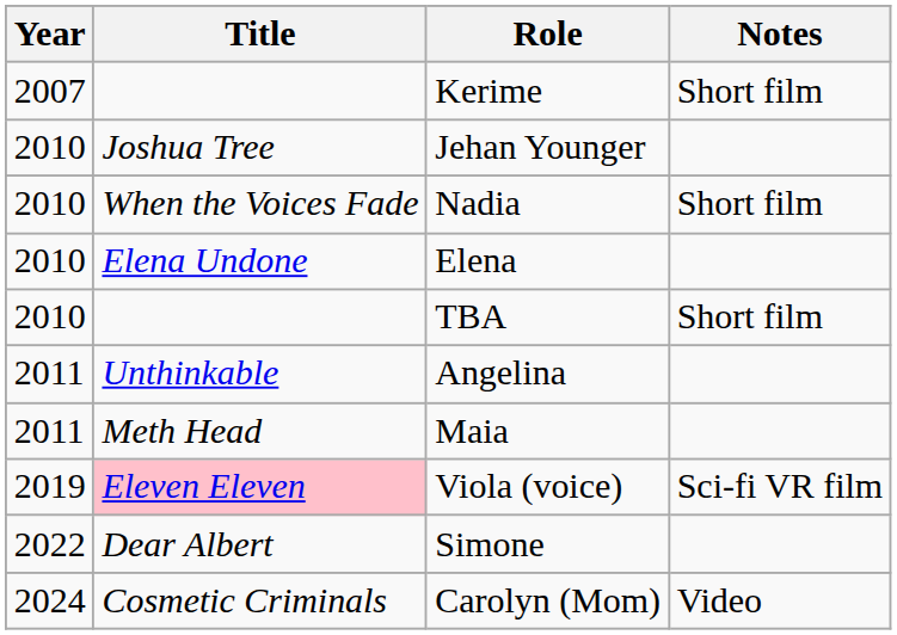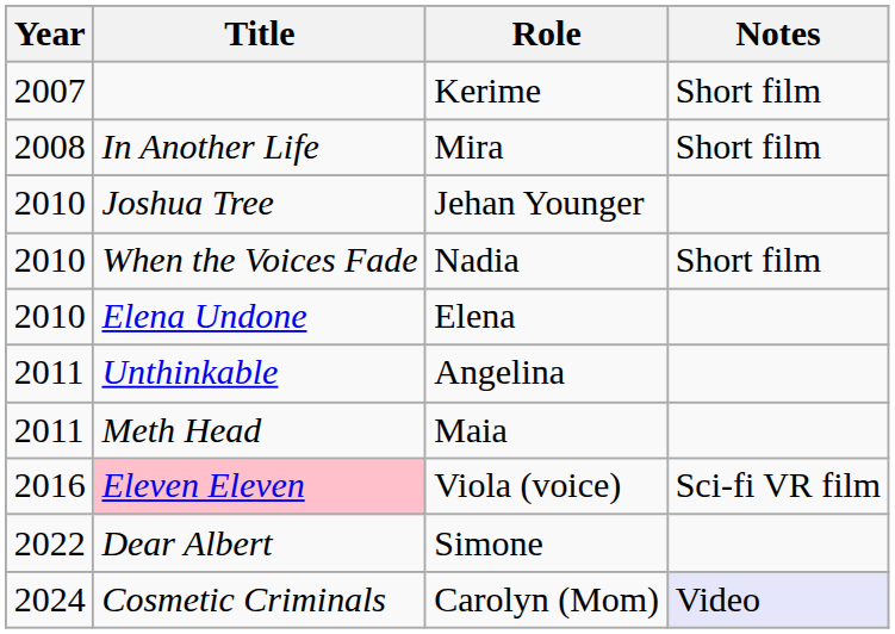 <table class="wikitable sortable">
 <tr>
 <th>Year</th>
 <th>Title</th>
 <th>Role</th>
 <th class="unsortable">Notes</th>
 </tr>
 <tr>
 <td>2007</td>
 <td><em></em></td>
 <td>Kerime</td>
+<td>Short film</td>
+</tr>
+<tr>
+<td>2008</td>
+<td><em>In Another Life</em></td>
+<td>Mira</td>
 <td>Short film</td>
 </tr>
 <tr>
 <td>2010</td>
 <td><em>Joshua Tree</em></td>
 <td>Jehan Younger</td>
 <td></td>
 </tr>
 <tr>
 <td>2010</td>
 <td><em>When the Voices Fade</em></td>
 <td>Nadia</td>
 <td>Short film</td>
 </tr>
 <tr>
 <td>2010</td>
 <td><em><a href='#'>Elena Undone</a></em></td>
 <td>Elena</td>
 <td></td>
 </tr>
 <tr>
-<td>2010</td>
-<td><em></em></td>
-<td>TBA</td>
-<td>Short film</td>
-</tr>
-<tr>
 <td>2011</td>
 <td><em><a href='#'>Unthinkable</a></em></td>
 <td>Angelina</td>
 <td></td>
 </tr>
 <tr>
 <td>2011</td>
 <td><em>Meth Head</em></td>
 <td>Maia</td>
 <td></td>
 </tr>
 <tr>
-<td>2019</td>
+<td>2016</td>
 <td style="background: pink;"><em><a href='#'>Eleven Eleven</a></em></td>
 <td>Viola (voice)</td>
 <td>Sci-fi VR film</td>
 </tr>
 <tr>
 <td>2022</td>
 <td><em>Dear Albert</em></td>
 <td>Simone</td>
 <td></td>
 </tr>
 <tr>
 <td>2024</td>
 <td><em>Cosmetic Criminals</em></td>
 <td>Carolyn (Mom)</td>
-<td>Video</td>
+<td style="background: lavender;">Video</td>
 </tr>
 </table>
